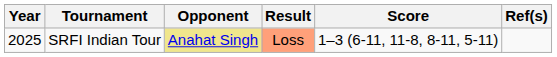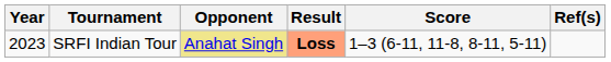 <table class="wikitable" style="text-align:center;">
 <tr>
 <th>Year</th>
 <th>Tournament</th>
 <th>Opponent</th>
 <th>Result</th>
 <th>Score</th>
 <th>Ref(s)</th>
 </tr>
 <tr>
-<td>2025</td>
+<td>2023</td>
 <td>SRFI Indian Tour</td>
 <td style="background: khaki;"> <a href='#'>Anahat Singh</a></td>
-<td bgcolor="ffa07a">Loss</td>
+<td bgcolor="ffa07a"><strong>Loss</strong></td>
 <td>1–3 (6-11, 11-8, 8-11, 5-11)</td>
 <td></td>
 </tr>
 </table>
